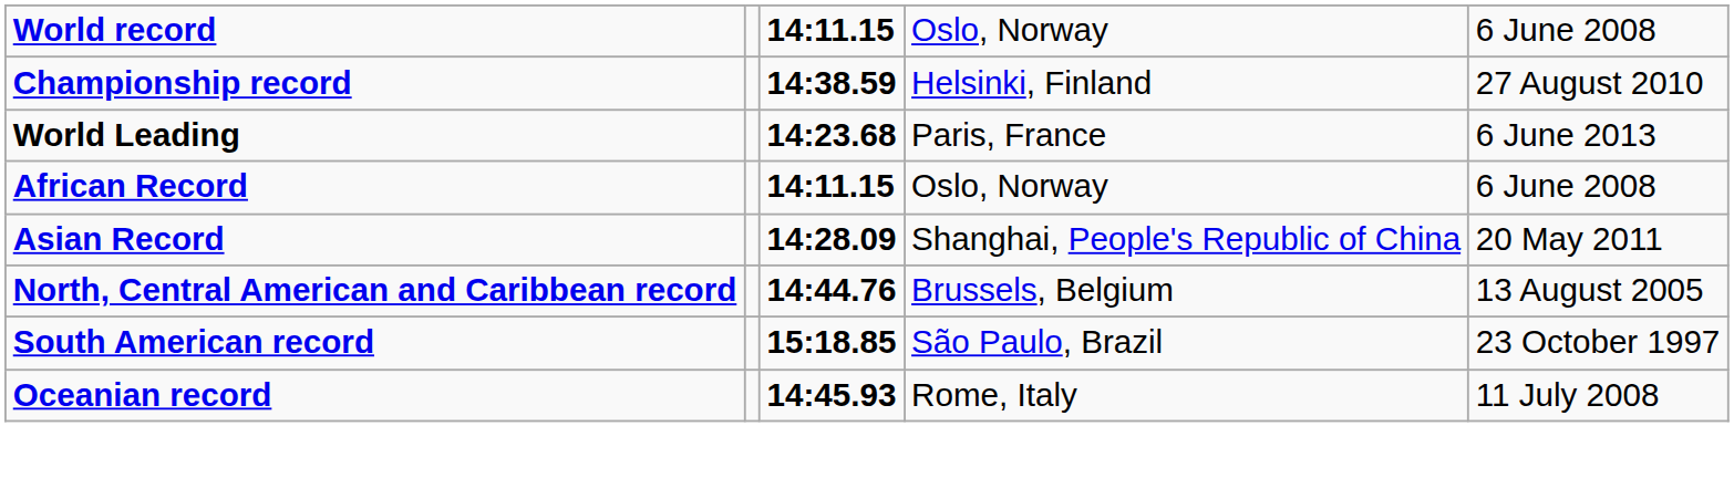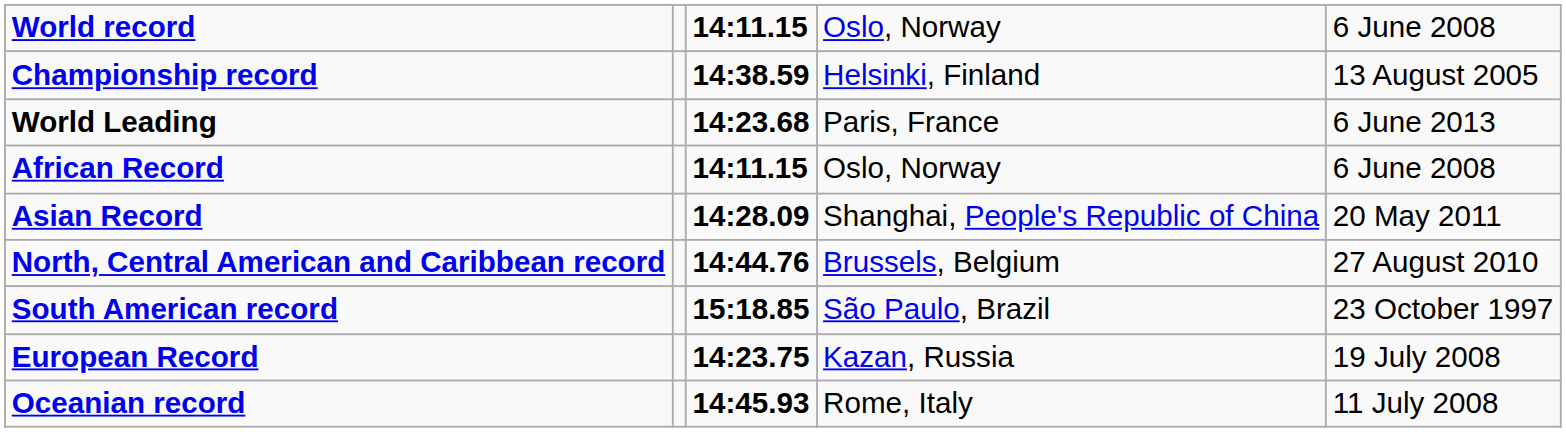 <table class="wikitable">
 <tr>
 <td><strong><a href='#'>World record</a></strong></td>
 <td></td>
 <td><strong>14:11.15</strong></td>
 <td><a href='#'>Oslo</a>, Norway</td>
 <td>6 June 2008</td>
 </tr>
 <tr>
 <td><strong><a href='#'>Championship record</a></strong></td>
 <td></td>
 <td><strong>14:38.59</strong></td>
 <td><a href='#'>Helsinki</a>, Finland</td>
-<td>27 August 2010</td>
+<td>13 August 2005</td>
 </tr>
 <tr>
 <td><strong>World Leading</strong></td>
 <td></td>
 <td><strong>14:23.68</strong></td>
 <td>Paris, France</td>
 <td>6 June 2013</td>
 </tr>
 <tr>
 <td><strong><a href='#'>African Record</a></strong></td>
 <td></td>
 <td><strong>14:11.15</strong></td>
 <td>Oslo, Norway</td>
 <td>6 June 2008</td>
 </tr>
 <tr>
 <td><strong><a href='#'>Asian Record</a></strong></td>
 <td></td>
 <td><strong>14:28.09</strong></td>
 <td>Shanghai, <a href='#'>People's Republic of China</a></td>
 <td>20 May 2011</td>
 </tr>
 <tr>
 <td><strong><a href='#'>North, Central American and Caribbean record</a></strong></td>
 <td></td>
 <td><strong>14:44.76</strong></td>
 <td><a href='#'>Brussels</a>, Belgium</td>
-<td>13 August 2005</td>
+<td>27 August 2010</td>
 </tr>
 <tr>
 <td><strong><a href='#'>South American record</a></strong></td>
 <td></td>
 <td><strong>15:18.85</strong></td>
 <td><a href='#'>São Paulo</a>, Brazil</td>
 <td>23 October 1997</td>
 </tr>
 <tr>
+<td><strong><a href='#'>European Record</a></strong></td>
+<td></td>
+<td><strong>14:23.75</strong></td>
+<td><a href='#'>Kazan</a>, Russia</td>
+<td>19 July 2008</td>
+</tr>
+<tr>
 <td><strong><a href='#'>Oceanian record</a></strong></td>
 <td></td>
 <td><strong>14:45.93</strong></td>
 <td>Rome, Italy</td>
 <td>11 July 2008</td>
 </tr>
 </table>
